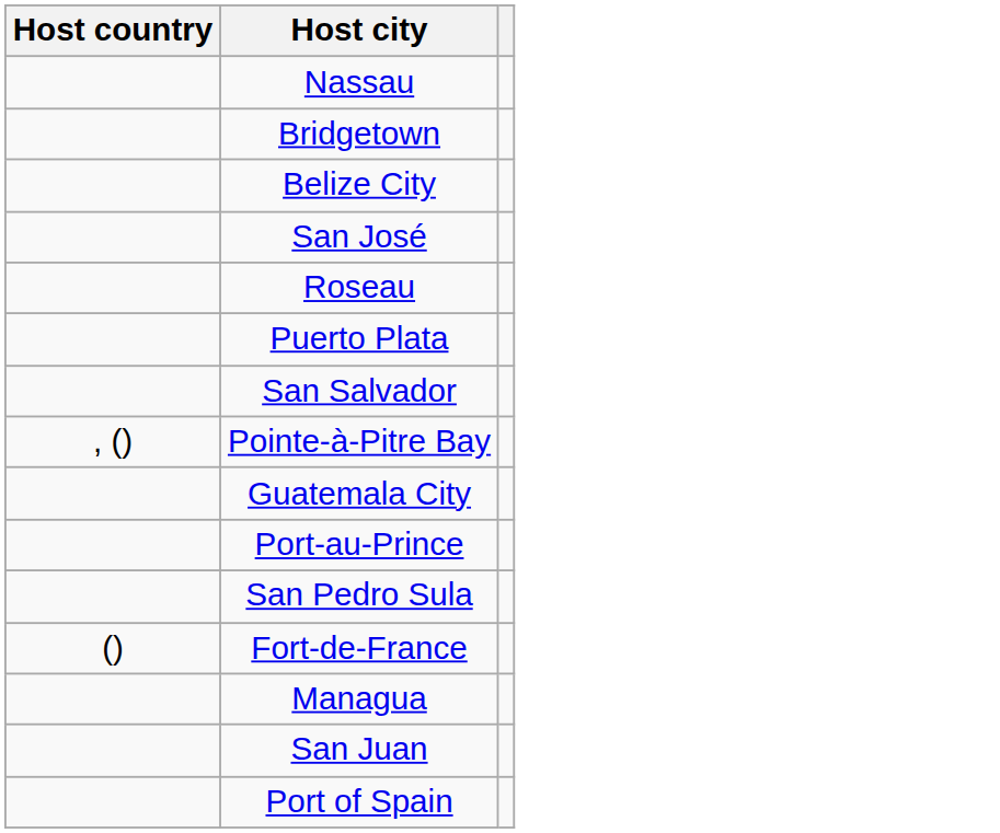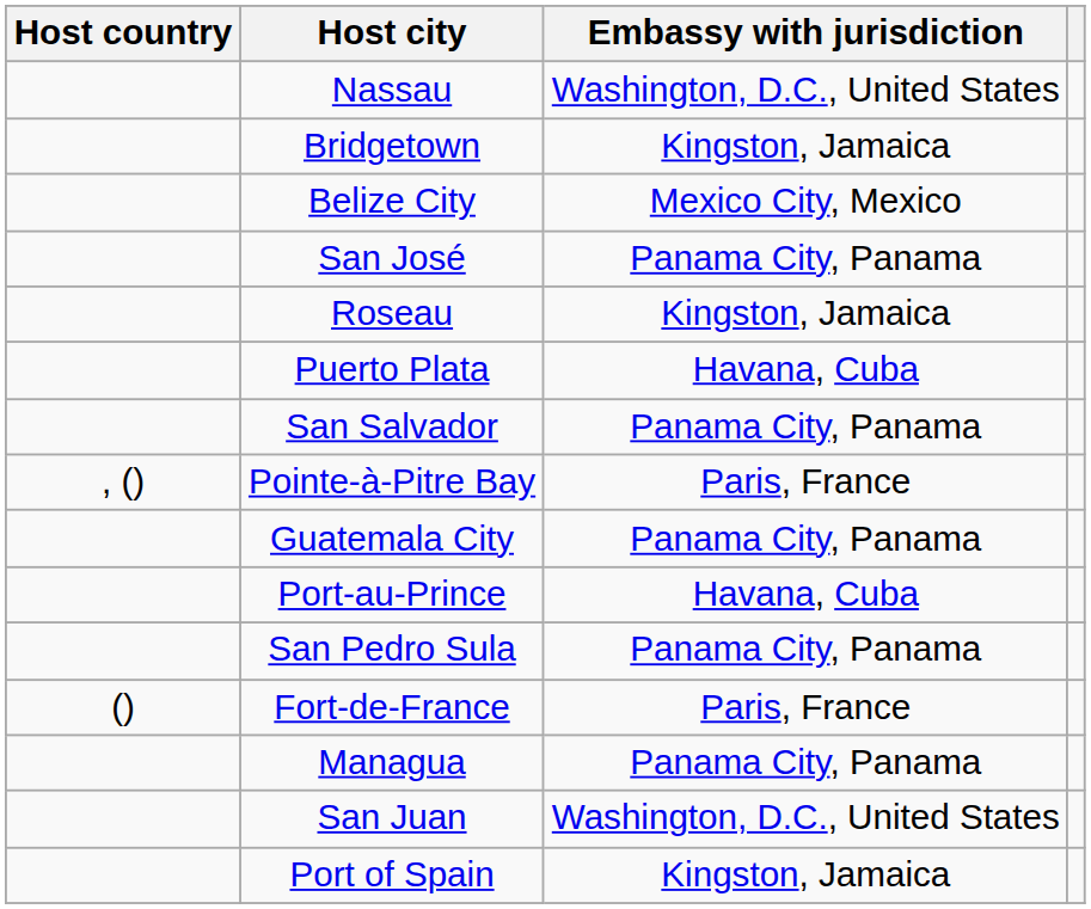 <table class="wikitable plainrowheaders" style="text-align:center;">
 <tr>
 <th scope="col">Host country</th>
 <th scope="col">Host city</th>
+<th>Embassy with jurisdiction</th>
 <th scope="col"></th>
 </tr>
 <tr>
 <td></td>
 <td><a href='#'>Nassau</a></td>
+<td><a href='#'>Washington, D.C.</a>, United States</td>
 <td></td>
 </tr>
 <tr>
 <td></td>
 <td><a href='#'>Bridgetown</a></td>
+<td><a href='#'>Kingston</a>, Jamaica</td>
 <td></td>
 </tr>
 <tr>
 <td></td>
 <td><a href='#'>Belize City</a></td>
+<td><a href='#'>Mexico City</a>, Mexico</td>
 <td></td>
 </tr>
 <tr>
 <td></td>
 <td><a href='#'>San José</a></td>
+<td><a href='#'>Panama City</a>, Panama</td>
 <td></td>
 </tr>
 <tr>
 <td></td>
 <td><a href='#'>Roseau</a></td>
+<td><a href='#'>Kingston</a>, Jamaica</td>
 <td></td>
 </tr>
 <tr>
 <td></td>
 <td><a href='#'>Puerto Plata</a></td>
+<td><a href='#'>Havana</a>, <a href='#'>Cuba</a></td>
 <td></td>
 </tr>
 <tr>
 <td></td>
 <td><a href='#'>San Salvador</a></td>
+<td><a href='#'>Panama City</a>, Panama</td>
 <td></td>
 </tr>
 <tr>
 <td>, ()</td>
 <td><a href='#'>Pointe-à-Pitre Bay</a></td>
+<td><a href='#'>Paris</a>, France</td>
 <td></td>
 </tr>
 <tr>
 <td></td>
 <td><a href='#'>Guatemala City</a></td>
+<td><a href='#'>Panama City</a>, Panama</td>
 <td></td>
 </tr>
 <tr>
 <td></td>
 <td><a href='#'>Port-au-Prince</a></td>
+<td><a href='#'>Havana</a>, <a href='#'>Cuba</a></td>
 <td></td>
 </tr>
 <tr>
 <td></td>
 <td><a href='#'>San Pedro Sula</a></td>
+<td><a href='#'>Panama City</a>, Panama</td>
 <td></td>
 </tr>
 <tr>
 <td> ()</td>
 <td><a href='#'>Fort-de-France</a></td>
+<td><a href='#'>Paris</a>, France</td>
 <td></td>
 </tr>
 <tr>
 <td></td>
 <td><a href='#'>Managua</a></td>
+<td><a href='#'>Panama City</a>, Panama</td>
 <td></td>
 </tr>
 <tr>
 <td></td>
 <td><a href='#'>San Juan</a></td>
+<td><a href='#'>Washington, D.C.</a>, United States</td>
 <td></td>
 </tr>
 <tr>
 <td></td>
 <td><a href='#'>Port of Spain</a></td>
+<td><a href='#'>Kingston</a>, Jamaica</td>
 <td></td>
 </tr>
 </table>
